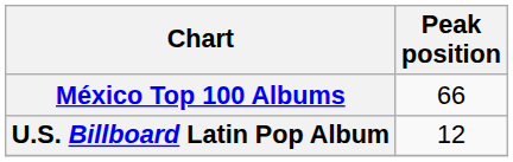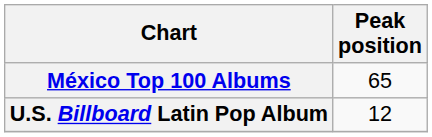 <table class="wikitable sortable plainrowheaders">
 <tr>
 <th scope="col">Chart</th>
 <th scope="col">Peak<br>position</th>
 </tr>
 <tr>
 <th scope="row"><a href='#'>México Top 100 Albums</a></th>
-<td align="center">66</td>
+<td align="center">65</td>
 </tr>
 <tr>
 <th scope="row">U.S. <em><a href='#'>Billboard</a></em> Latin Pop Album</th>
 <td align="center">12</td>
 </tr>
 <tr>
 </tr>
 </table>
